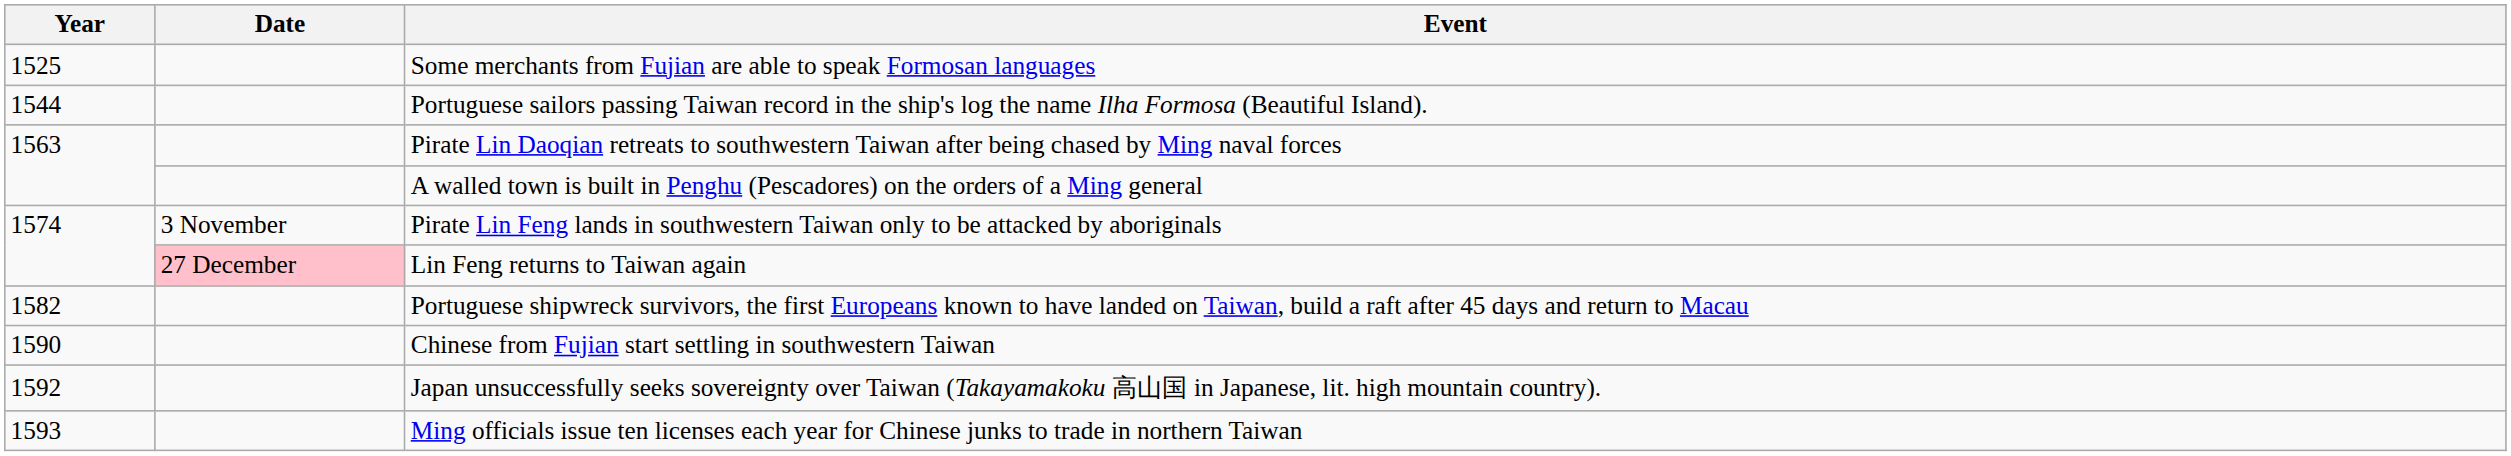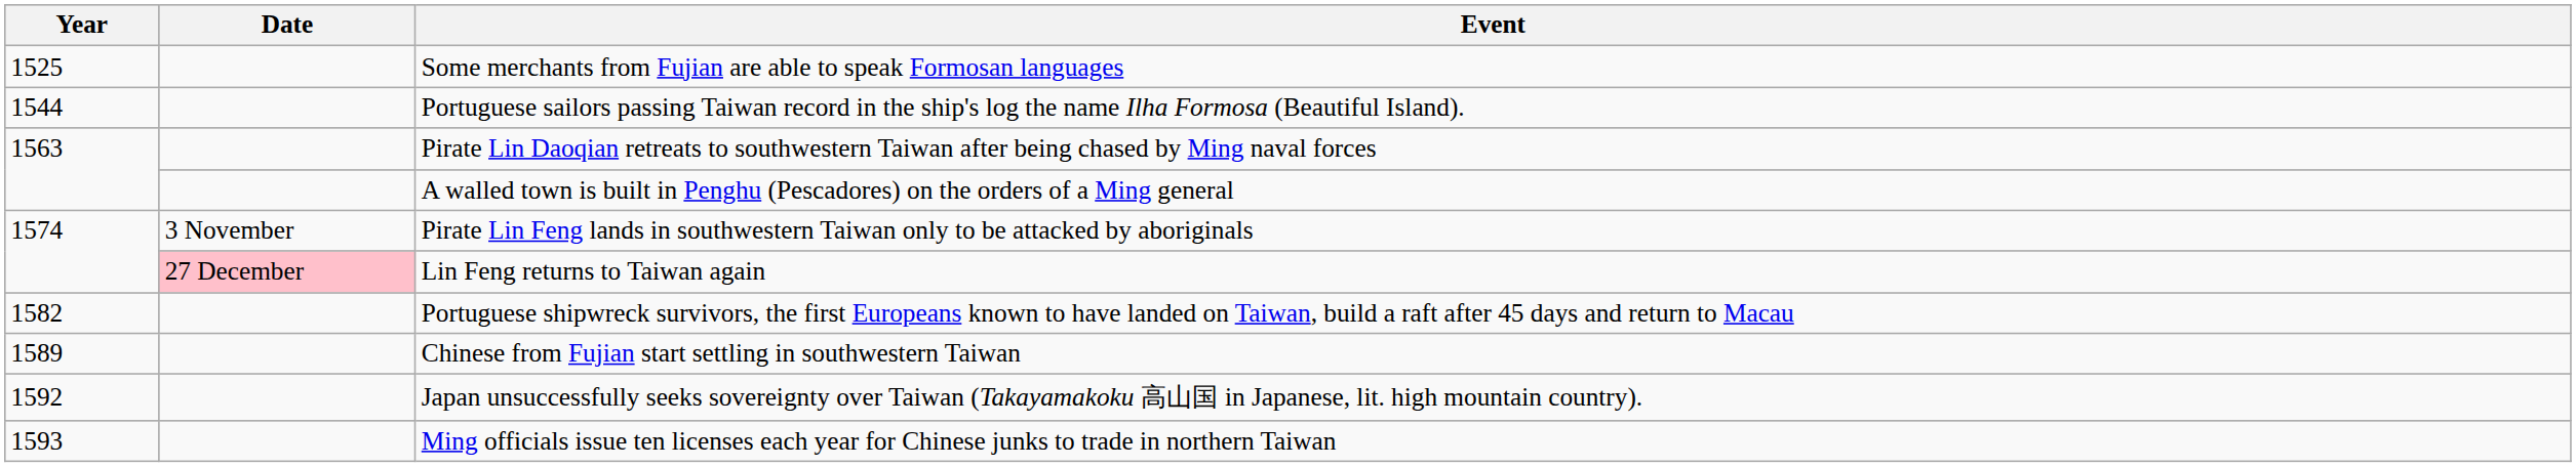 <table class="wikitable" style="width:100%;">
 <tr>
 <th style="width:6%">Year</th>
 <th style="width:10%">Date</th>
 <th>Event</th>
 </tr>
 <tr>
 <td>1525</td>
 <td></td>
 <td>Some merchants from <a href='#'>Fujian</a> are able to speak <a href='#'>Formosan languages</a></td>
 </tr>
 <tr>
 <td>1544</td>
 <td></td>
 <td>Portuguese sailors passing Taiwan record in the ship's log the name <em>Ilha Formosa</em> (Beautiful Island).</td>
 </tr>
 <tr>
 <td rowspan="2" style="vertical-align:top;">1563</td>
 <td></td>
 <td>Pirate <a href='#'>Lin Daoqian</a> retreats to southwestern Taiwan after being chased by <a href='#'>Ming</a> naval forces</td>
 </tr>
 <tr>
 <td></td>
 <td>A walled town is built in <a href='#'>Penghu</a> (Pescadores) on the orders of a <a href='#'>Ming</a> general</td>
 </tr>
 <tr>
 <td rowspan="2" style="vertical-align:top;">1574</td>
 <td>3 November</td>
 <td>Pirate <a href='#'>Lin Feng</a> lands in southwestern Taiwan only to be attacked by aboriginals</td>
 </tr>
 <tr>
 <td style="background: pink;">27 December</td>
 <td>Lin Feng returns to Taiwan again</td>
 </tr>
 <tr>
 <td>1582</td>
 <td></td>
 <td>Portuguese shipwreck survivors, the first <a href='#'>Europeans</a> known to have landed on <a href='#'>Taiwan</a>, build a raft after 45 days and return to <a href='#'>Macau</a></td>
 </tr>
 <tr>
-<td>1590</td>
+<td>1589</td>
 <td></td>
 <td>Chinese from <a href='#'>Fujian</a> start settling in southwestern Taiwan</td>
 </tr>
 <tr>
 <td>1592</td>
 <td></td>
 <td>Japan unsuccessfully seeks sovereignty over Taiwan (<em>Takayamakoku</em> 高山国 in Japanese, lit. high mountain country).</td>
 </tr>
 <tr>
 <td>1593</td>
 <td></td>
 <td><a href='#'>Ming</a> officials issue ten licenses each year for Chinese junks to trade in northern Taiwan</td>
 </tr>
 </table>
